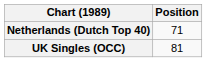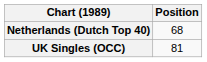 <table class="wikitable plainrowheaders" style="text-align:center">
 <tr>
 <th>Chart (1989)</th>
 <th>Position</th>
 </tr>
 <tr>
 <th scope="row">Netherlands (Dutch Top 40)</th>
-<td>71</td>
+<td>68</td>
 </tr>
 <tr>
 <th scope="row">UK Singles (OCC)</th>
 <td>81</td>
 </tr>
 </table>
